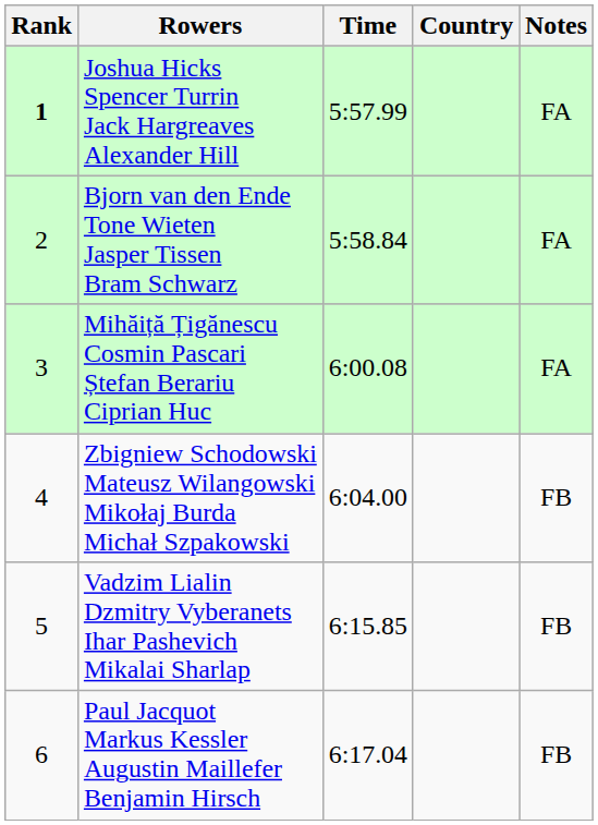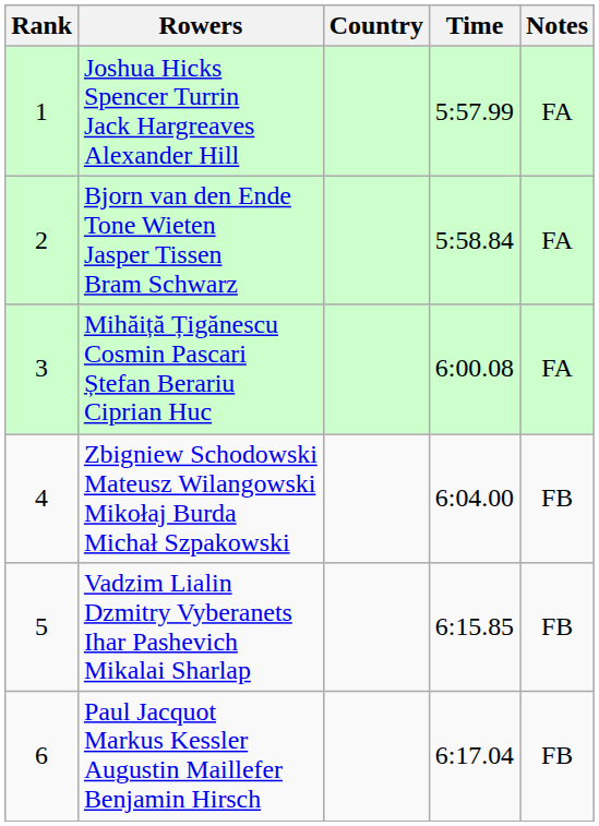 <table class="wikitable" style="text-align:center">
 <tr>
 <th>Rank</th>
 <th>Rowers</th>
+<th>Country</th>
 <th>Time</th>
-<th>Country</th>
 <th>Notes</th>
 </tr>
 <tr bgcolor=ccffcc>
-<td><strong>1</strong></td>
+<td>1</td>
 <td align="left"><a href='#'>Joshua Hicks</a><br><a href='#'>Spencer Turrin</a><br><a href='#'>Jack Hargreaves</a><br><a href='#'>Alexander Hill</a></td>
+<td align="left"></td>
 <td>5:57.99</td>
-<td align="left"></td>
 <td>FA</td>
 </tr>
 <tr bgcolor=ccffcc>
 <td>2</td>
 <td align="left"><a href='#'>Bjorn van den Ende</a><br><a href='#'>Tone Wieten</a><br><a href='#'>Jasper Tissen</a><br><a href='#'>Bram Schwarz</a></td>
+<td align="left"></td>
 <td>5:58.84</td>
-<td align="left"></td>
 <td>FA</td>
 </tr>
 <tr bgcolor=ccffcc>
 <td>3</td>
 <td align="left"><a href='#'>Mihăiță Țigănescu</a><br><a href='#'>Cosmin Pascari</a><br><a href='#'>Ștefan Berariu</a><br><a href='#'>Ciprian Huc</a></td>
+<td align="left"></td>
 <td>6:00.08</td>
-<td align="left"></td>
 <td>FA</td>
 </tr>
 <tr>
 <td>4</td>
 <td align="left"><a href='#'>Zbigniew Schodowski</a><br><a href='#'>Mateusz Wilangowski</a><br><a href='#'>Mikołaj Burda</a><br><a href='#'>Michał Szpakowski</a></td>
+<td align="left"></td>
 <td>6:04.00</td>
-<td align="left"></td>
 <td>FB</td>
 </tr>
 <tr>
 <td>5</td>
 <td align="left"><a href='#'>Vadzim Lialin</a><br><a href='#'>Dzmitry Vyberanets</a><br><a href='#'>Ihar Pashevich</a><br><a href='#'>Mikalai Sharlap</a></td>
+<td align="left"></td>
 <td>6:15.85</td>
-<td align="left"></td>
 <td>FB</td>
 </tr>
 <tr>
 <td>6</td>
 <td align="left"><a href='#'>Paul Jacquot</a><br><a href='#'>Markus Kessler</a><br><a href='#'>Augustin Maillefer</a><br><a href='#'>Benjamin Hirsch</a></td>
+<td align="left"></td>
 <td>6:17.04</td>
-<td align="left"></td>
 <td>FB</td>
 </tr>
 </table>
